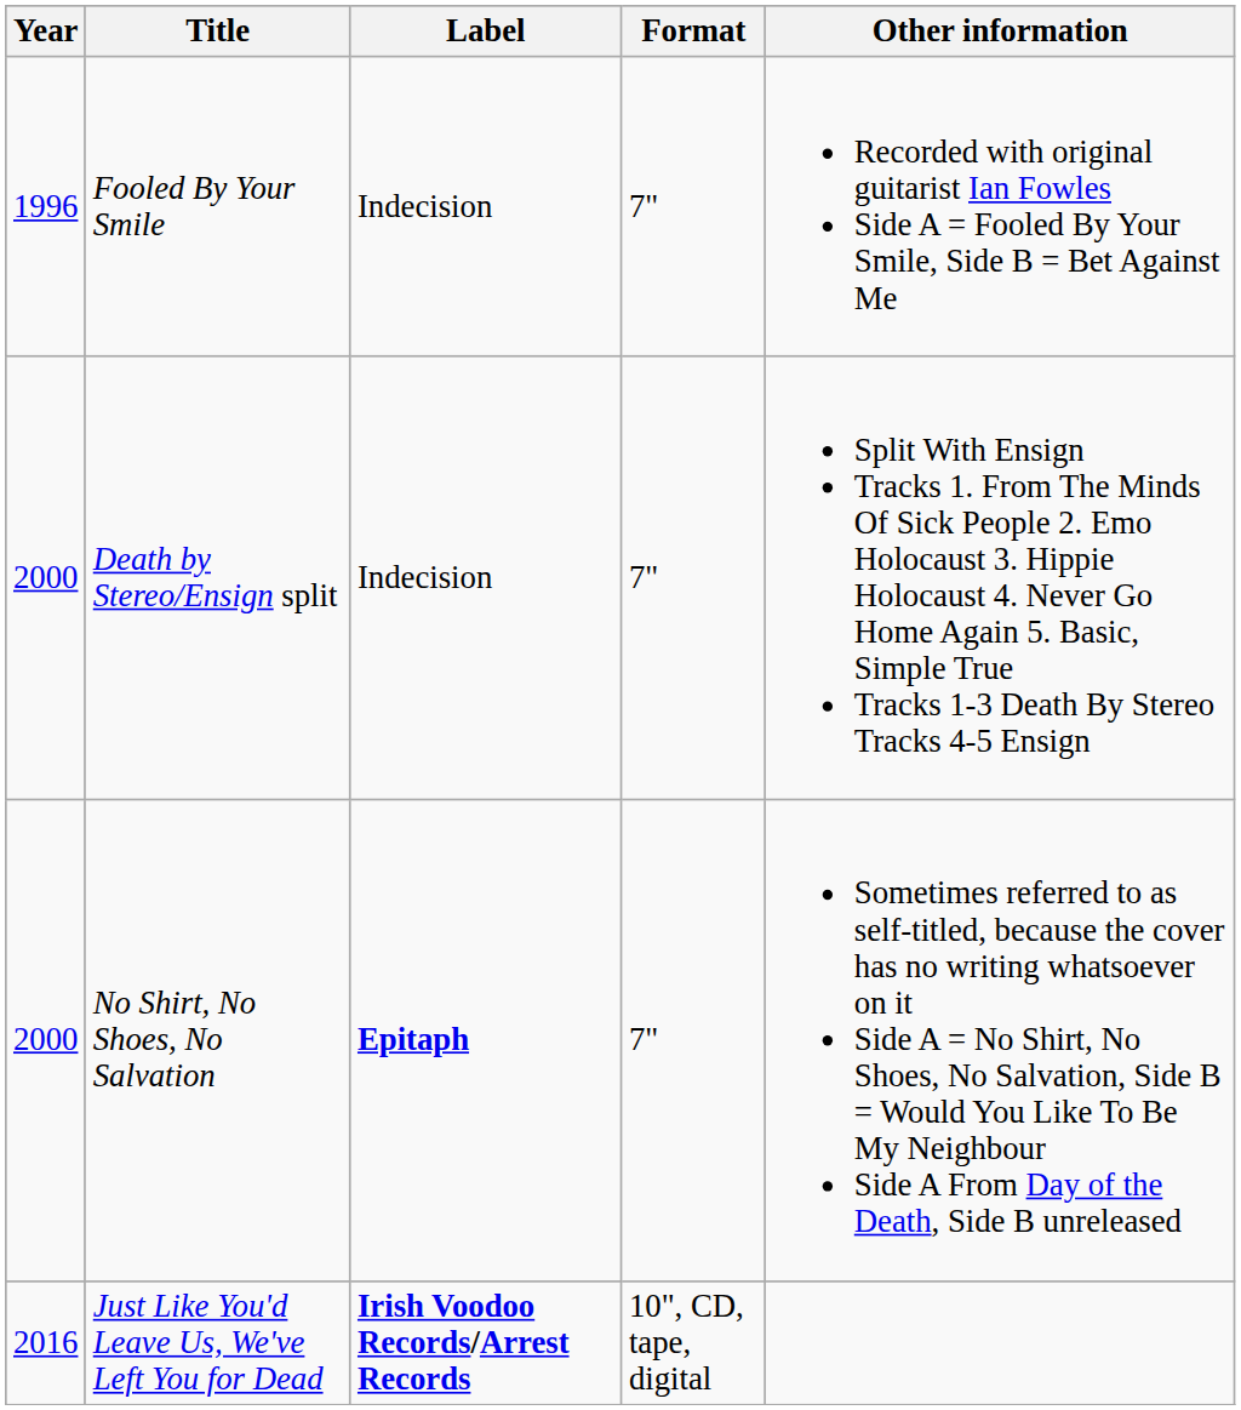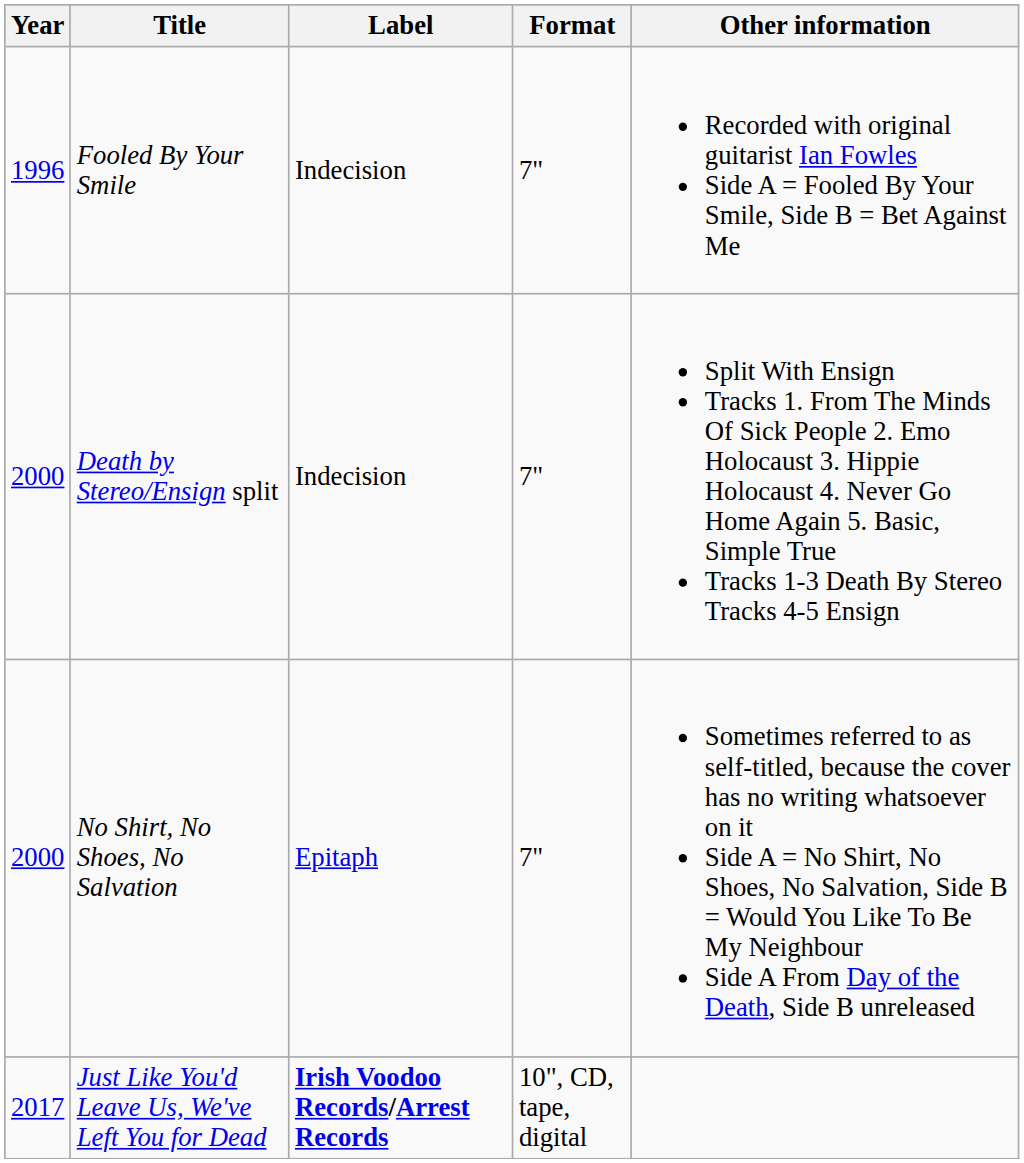 <table class="wikitable">
 <tr>
 <th>Year</th>
 <th>Title</th>
 <th>Label</th>
 <th>Format</th>
 <th>Other information</th>
 </tr>
 <tr>
 <td><a href='#'>1996</a></td>
 <td><em>Fooled By Your Smile</em></td>
 <td>Indecision</td>
 <td>7"</td>
 <td><br><ul><li>Recorded with original guitarist <a href='#'>Ian Fowles</a></li><li>Side A = Fooled By Your Smile, Side B = Bet Against Me</li></ul></td>
 </tr>
 <tr>
 <td><a href='#'>2000</a></td>
 <td><em><a href='#'>Death by Stereo/Ensign</a></em> split</td>
 <td>Indecision</td>
 <td>7"</td>
 <td><br><ul><li>Split With Ensign</li><li>Tracks 1. From The Minds Of Sick People 2. Emo Holocaust 3. Hippie Holocaust 4. Never Go Home Again 5. Basic, Simple True</li><li>Tracks 1-3 Death By Stereo Tracks 4-5 Ensign</li></ul></td>
 </tr>
 <tr>
 <td><a href='#'>2000</a></td>
 <td><em>No Shirt, No Shoes, No Salvation</em></td>
-<td><strong><a href='#'>Epitaph</a></strong></td>
+<td><a href='#'>Epitaph</a></td>
 <td>7"</td>
 <td><br><ul><li>Sometimes referred to as self-titled, because the cover has no writing whatsoever on it</li><li>Side A = No Shirt, No Shoes, No Salvation, Side B = Would You Like To Be My Neighbour</li><li>Side A From <a href='#'>Day of the Death</a>, Side B unreleased</li></ul></td>
 </tr>
 <tr>
-<td><a href='#'>2016</a></td>
+<td><a href='#'>2017</a></td>
 <td><em><a href='#'>Just Like You'd Leave Us, We've Left You for Dead</a></em></td>
 <td><strong><a href='#'>Irish Voodoo Records</a>/<a href='#'>Arrest Records</a></strong></td>
 <td>10", CD, tape, digital</td>
 <td></td>
 </tr>
 <tr>
 </tr>
 </table>
